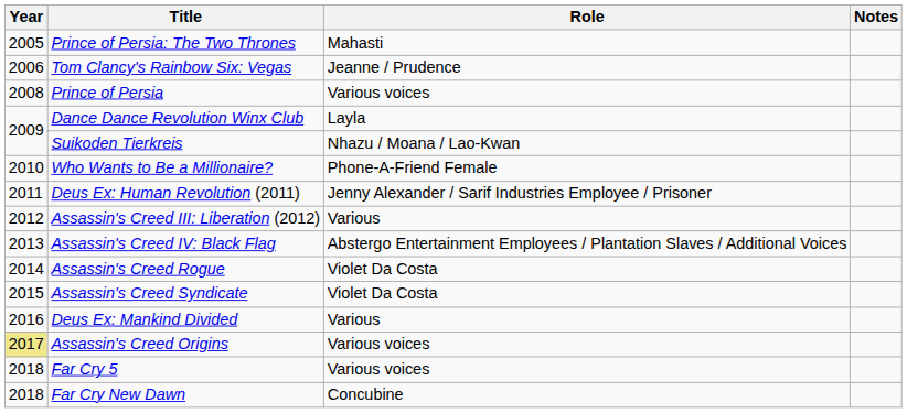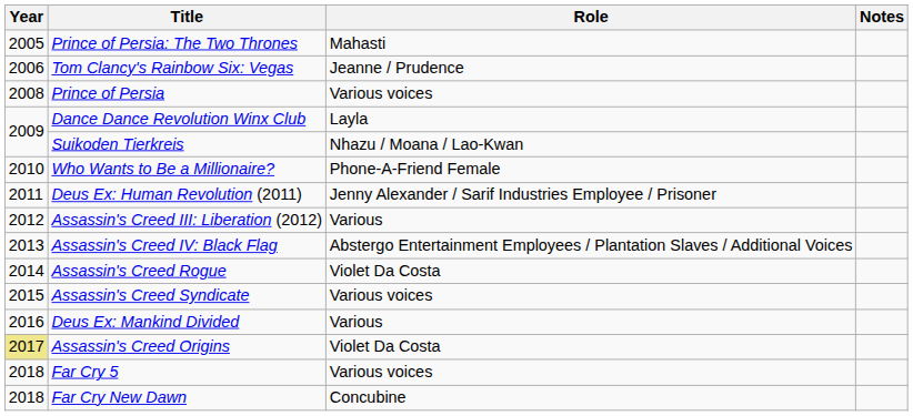 <table class="wikitable sortable">
 <tr>
 <th>Year</th>
 <th>Title</th>
 <th>Role</th>
 <th class="unsortable">Notes</th>
 </tr>
 <tr>
 <td>2005</td>
 <td><em><a href='#'>Prince of Persia: The Two Thrones</a></em></td>
 <td>Mahasti</td>
 <td></td>
 </tr>
 <tr>
 <td>2006</td>
 <td><em><a href='#'>Tom Clancy's Rainbow Six: Vegas</a></em></td>
 <td>Jeanne / Prudence</td>
 <td></td>
 </tr>
 <tr>
 <td>2008</td>
 <td><em><a href='#'>Prince of Persia</a></em></td>
 <td>Various voices</td>
 <td></td>
 </tr>
 <tr>
 <td rowspan="2">2009</td>
 <td><em><a href='#'>Dance Dance Revolution Winx Club</a></em></td>
 <td>Layla</td>
 <td></td>
 </tr>
 <tr>
 <td><em><a href='#'>Suikoden Tierkreis</a></em></td>
 <td>Nhazu / Moana / Lao-Kwan</td>
 <td></td>
 </tr>
 <tr>
 <td>2010</td>
 <td><em><a href='#'>Who Wants to Be a Millionaire?</a></em></td>
 <td>Phone-A-Friend Female</td>
 <td></td>
 </tr>
 <tr>
 <td>2011</td>
 <td><em><a href='#'>Deus Ex: Human Revolution</a></em> (2011)</td>
 <td>Jenny Alexander / Sarif Industries Employee / Prisoner</td>
 <td></td>
 </tr>
 <tr>
 <td>2012</td>
 <td><em><a href='#'>Assassin's Creed III: Liberation</a></em> (2012)</td>
 <td>Various</td>
 <td></td>
 </tr>
 <tr>
 <td>2013</td>
 <td><em><a href='#'>Assassin's Creed IV: Black Flag</a></em></td>
 <td>Abstergo Entertainment Employees / Plantation Slaves / Additional Voices</td>
 <td></td>
 </tr>
 <tr>
 <td>2014</td>
 <td><em><a href='#'>Assassin's Creed Rogue</a></em></td>
 <td>Violet Da Costa</td>
 <td></td>
 </tr>
 <tr>
 <td>2015</td>
 <td><em><a href='#'>Assassin's Creed Syndicate</a></em></td>
-<td>Violet Da Costa</td>
+<td>Various voices</td>
 <td></td>
 </tr>
 <tr>
 <td>2016</td>
 <td><em><a href='#'>Deus Ex: Mankind Divided</a></em></td>
 <td>Various</td>
 <td></td>
 </tr>
 <tr>
 <td style="background: khaki;">2017</td>
 <td><em><a href='#'>Assassin's Creed Origins</a></em></td>
-<td>Various voices</td>
+<td>Violet Da Costa</td>
 <td></td>
 </tr>
 <tr>
 <td>2018</td>
 <td><em><a href='#'>Far Cry 5</a></em></td>
 <td>Various voices</td>
 <td></td>
 </tr>
 <tr>
 <td>2018</td>
 <td><em><a href='#'>Far Cry New Dawn</a></em></td>
 <td>Concubine</td>
 <td></td>
 </tr>
 </table>
